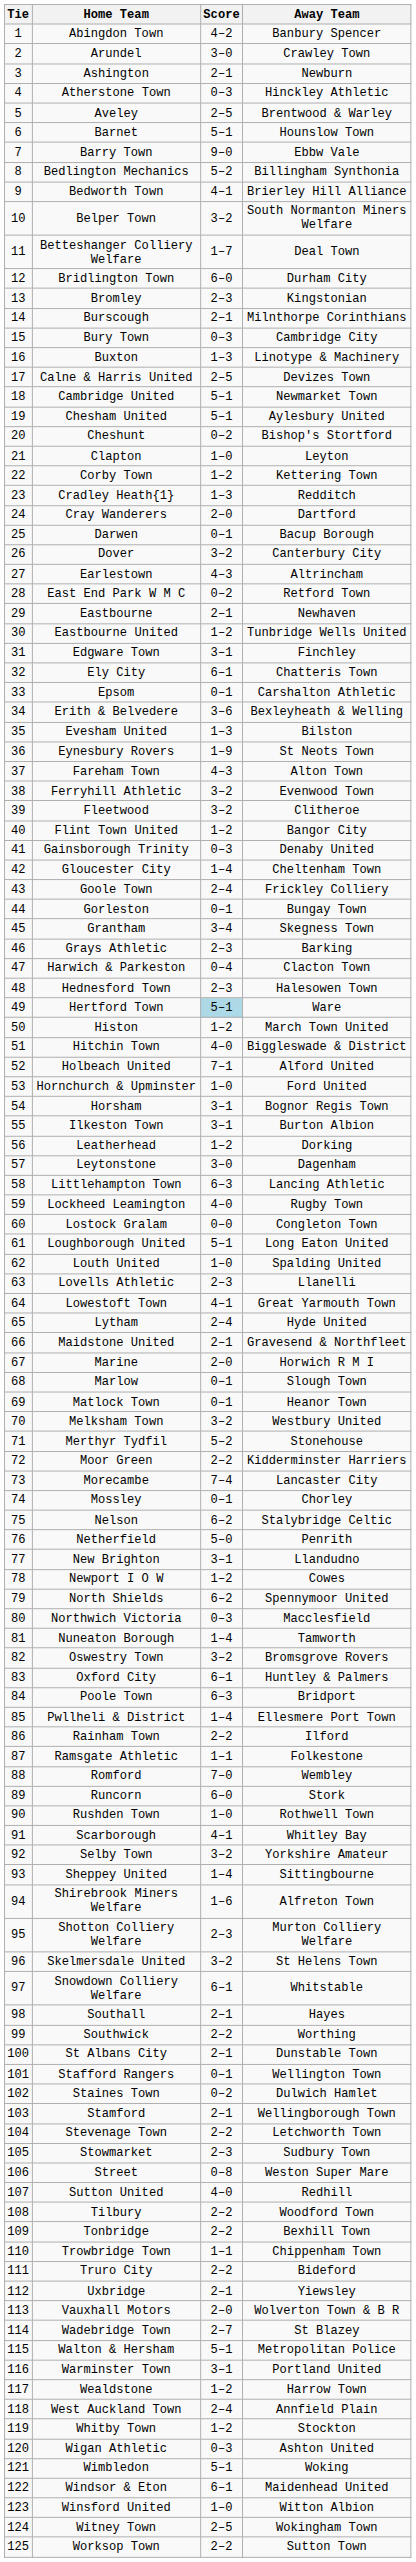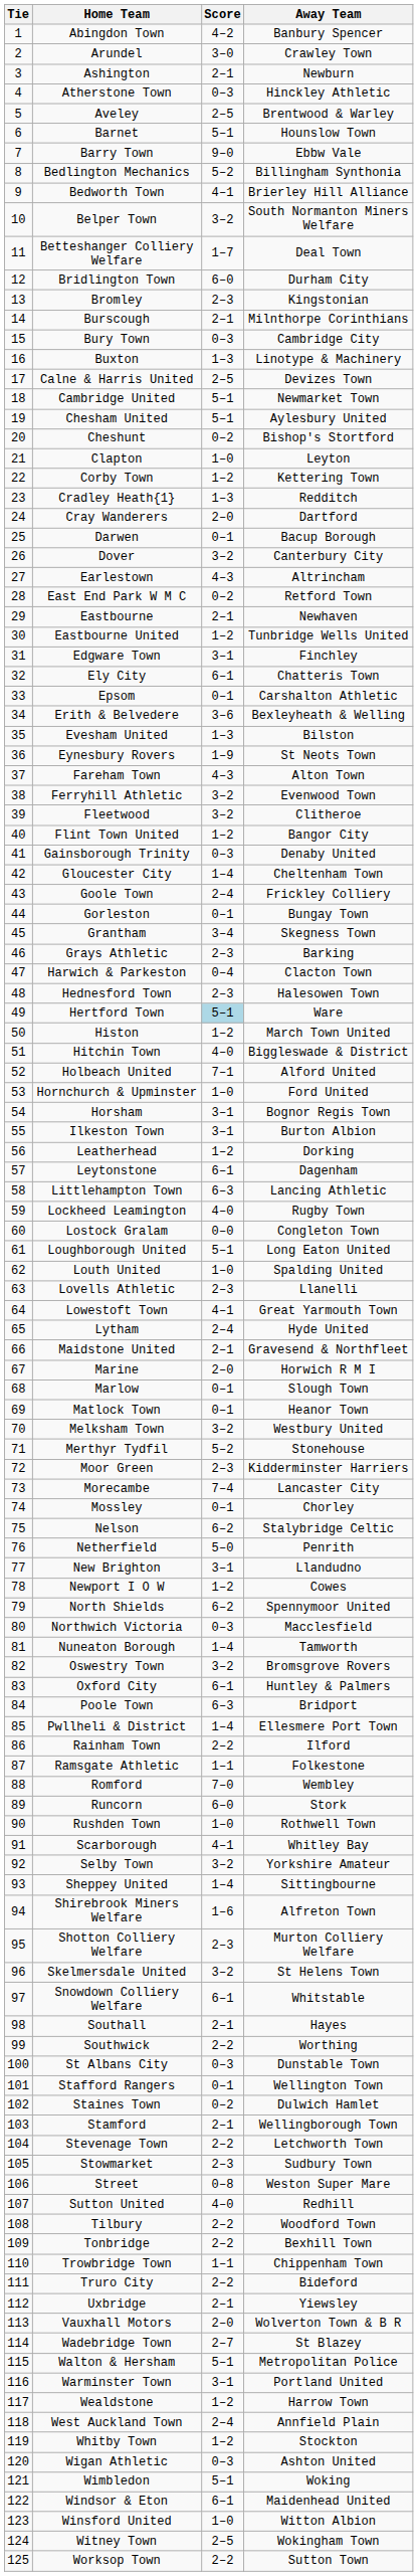 <table class="wikitable" style="text-align:center;">
 <tr>
 <th width=20>Tie</th>
 <th width=175>Home Team</th>
 <th width=20>Score</th>
 <th width=175>Away Team</th>
 </tr>
 <tr>
 <td>1</td>
 <td>Abingdon Town</td>
 <td>4–2</td>
 <td>Banbury Spencer</td>
 </tr>
 <tr>
 <td>2</td>
 <td>Arundel</td>
 <td>3–0</td>
 <td>Crawley Town</td>
 </tr>
 <tr>
 <td>3</td>
 <td>Ashington</td>
 <td>2–1</td>
 <td>Newburn</td>
 </tr>
 <tr>
 <td>4</td>
 <td>Atherstone Town</td>
 <td>0–3</td>
 <td>Hinckley Athletic</td>
 </tr>
 <tr>
 <td>5</td>
 <td>Aveley</td>
 <td>2–5</td>
 <td>Brentwood & Warley</td>
 </tr>
 <tr>
 <td>6</td>
 <td>Barnet</td>
 <td>5–1</td>
 <td>Hounslow Town</td>
 </tr>
 <tr>
 <td>7</td>
 <td>Barry Town</td>
 <td>9–0</td>
 <td>Ebbw Vale</td>
 </tr>
 <tr>
 <td>8</td>
 <td>Bedlington Mechanics</td>
 <td>5–2</td>
 <td>Billingham Synthonia</td>
 </tr>
 <tr>
 <td>9</td>
 <td>Bedworth Town</td>
 <td>4–1</td>
 <td>Brierley Hill Alliance</td>
 </tr>
 <tr>
 <td>10</td>
 <td>Belper Town</td>
 <td>3–2</td>
 <td>South Normanton Miners Welfare</td>
 </tr>
 <tr>
 <td>11</td>
 <td>Betteshanger Colliery Welfare</td>
 <td>1–7</td>
 <td>Deal Town</td>
 </tr>
 <tr>
 <td>12</td>
 <td>Bridlington Town</td>
 <td>6–0</td>
 <td>Durham City</td>
 </tr>
 <tr>
 <td>13</td>
 <td>Bromley</td>
 <td>2–3</td>
 <td>Kingstonian</td>
 </tr>
 <tr>
 <td>14</td>
 <td>Burscough</td>
 <td>2–1</td>
 <td>Milnthorpe Corinthians</td>
 </tr>
 <tr>
 <td>15</td>
 <td>Bury Town</td>
 <td>0–3</td>
 <td>Cambridge City</td>
 </tr>
 <tr>
 <td>16</td>
 <td>Buxton</td>
 <td>1–3</td>
 <td>Linotype & Machinery</td>
 </tr>
 <tr>
 <td>17</td>
 <td>Calne & Harris United</td>
 <td>2–5</td>
 <td>Devizes Town</td>
 </tr>
 <tr>
 <td>18</td>
 <td>Cambridge United</td>
 <td>5–1</td>
 <td>Newmarket Town</td>
 </tr>
 <tr>
 <td>19</td>
 <td>Chesham United</td>
 <td>5–1</td>
 <td>Aylesbury United</td>
 </tr>
 <tr>
 <td>20</td>
 <td>Cheshunt</td>
 <td>0–2</td>
 <td>Bishop's Stortford</td>
 </tr>
 <tr>
 <td>21</td>
 <td>Clapton</td>
 <td>1–0</td>
 <td>Leyton</td>
 </tr>
 <tr>
 <td>22</td>
 <td>Corby Town</td>
 <td>1–2</td>
 <td>Kettering Town</td>
 </tr>
 <tr>
 <td>23</td>
 <td>Cradley Heath{1}</td>
 <td>1–3</td>
 <td>Redditch</td>
 </tr>
 <tr>
 <td>24</td>
 <td>Cray Wanderers</td>
 <td>2–0</td>
 <td>Dartford</td>
 </tr>
 <tr>
 <td>25</td>
 <td>Darwen</td>
 <td>0–1</td>
 <td>Bacup Borough</td>
 </tr>
 <tr>
 <td>26</td>
 <td>Dover</td>
 <td>3–2</td>
 <td>Canterbury City</td>
 </tr>
 <tr>
 <td>27</td>
 <td>Earlestown</td>
 <td>4–3</td>
 <td>Altrincham</td>
 </tr>
 <tr>
 <td>28</td>
 <td>East End Park W M C</td>
 <td>0–2</td>
 <td>Retford Town</td>
 </tr>
 <tr>
 <td>29</td>
 <td>Eastbourne</td>
 <td>2–1</td>
 <td>Newhaven</td>
 </tr>
 <tr>
 <td>30</td>
 <td>Eastbourne United</td>
 <td>1–2</td>
 <td>Tunbridge Wells United</td>
 </tr>
 <tr>
 <td>31</td>
 <td>Edgware Town</td>
 <td>3–1</td>
 <td>Finchley</td>
 </tr>
 <tr>
 <td>32</td>
 <td>Ely City</td>
 <td>6–1</td>
 <td>Chatteris Town</td>
 </tr>
 <tr>
 <td>33</td>
 <td>Epsom</td>
 <td>0–1</td>
 <td>Carshalton Athletic</td>
 </tr>
 <tr>
 <td>34</td>
 <td>Erith & Belvedere</td>
 <td>3–6</td>
 <td>Bexleyheath & Welling</td>
 </tr>
 <tr>
 <td>35</td>
 <td>Evesham United</td>
 <td>1–3</td>
 <td>Bilston</td>
 </tr>
 <tr>
 <td>36</td>
 <td>Eynesbury Rovers</td>
 <td>1–9</td>
 <td>St Neots Town</td>
 </tr>
 <tr>
 <td>37</td>
 <td>Fareham Town</td>
 <td>4–3</td>
 <td>Alton Town</td>
 </tr>
 <tr>
 <td>38</td>
 <td>Ferryhill Athletic</td>
 <td>3–2</td>
 <td>Evenwood Town</td>
 </tr>
 <tr>
 <td>39</td>
 <td>Fleetwood</td>
 <td>3–2</td>
 <td>Clitheroe</td>
 </tr>
 <tr>
 <td>40</td>
 <td>Flint Town United</td>
 <td>1–2</td>
 <td>Bangor City</td>
 </tr>
 <tr>
 <td>41</td>
 <td>Gainsborough Trinity</td>
 <td>0–3</td>
 <td>Denaby United</td>
 </tr>
 <tr>
 <td>42</td>
 <td>Gloucester City</td>
 <td>1–4</td>
 <td>Cheltenham Town</td>
 </tr>
 <tr>
 <td>43</td>
 <td>Goole Town</td>
 <td>2–4</td>
 <td>Frickley Colliery</td>
 </tr>
 <tr>
 <td>44</td>
 <td>Gorleston</td>
 <td>0–1</td>
 <td>Bungay Town</td>
 </tr>
 <tr>
 <td>45</td>
 <td>Grantham</td>
 <td>3–4</td>
 <td>Skegness Town</td>
 </tr>
 <tr>
 <td>46</td>
 <td>Grays Athletic</td>
 <td>2–3</td>
 <td>Barking</td>
 </tr>
 <tr>
 <td>47</td>
 <td>Harwich & Parkeston</td>
 <td>0–4</td>
 <td>Clacton Town</td>
 </tr>
 <tr>
 <td>48</td>
 <td>Hednesford Town</td>
 <td>2–3</td>
 <td>Halesowen Town</td>
 </tr>
 <tr>
 <td>49</td>
 <td>Hertford Town</td>
 <td style="background: lightblue;">5–1</td>
 <td>Ware</td>
 </tr>
 <tr>
 <td>50</td>
 <td>Histon</td>
 <td>1–2</td>
 <td>March Town United</td>
 </tr>
 <tr>
 <td>51</td>
 <td>Hitchin Town</td>
 <td>4–0</td>
 <td>Biggleswade & District</td>
 </tr>
 <tr>
 <td>52</td>
 <td>Holbeach United</td>
 <td>7–1</td>
 <td>Alford United</td>
 </tr>
 <tr>
 <td>53</td>
 <td>Hornchurch & Upminster</td>
 <td>1–0</td>
 <td>Ford United</td>
 </tr>
 <tr>
 <td>54</td>
 <td>Horsham</td>
 <td>3–1</td>
 <td>Bognor Regis Town</td>
 </tr>
 <tr>
 <td>55</td>
 <td>Ilkeston Town</td>
 <td>3–1</td>
 <td>Burton Albion</td>
 </tr>
 <tr>
 <td>56</td>
 <td>Leatherhead</td>
 <td>1–2</td>
 <td>Dorking</td>
 </tr>
 <tr>
 <td>57</td>
 <td>Leytonstone</td>
-<td>3–0</td>
+<td>6–1</td>
 <td>Dagenham</td>
 </tr>
 <tr>
 <td>58</td>
 <td>Littlehampton Town</td>
 <td>6–3</td>
 <td>Lancing Athletic</td>
 </tr>
 <tr>
 <td>59</td>
 <td>Lockheed Leamington</td>
 <td>4–0</td>
 <td>Rugby Town</td>
 </tr>
 <tr>
 <td>60</td>
 <td>Lostock Gralam</td>
 <td>0–0</td>
 <td>Congleton Town</td>
 </tr>
 <tr>
 <td>61</td>
 <td>Loughborough United</td>
 <td>5–1</td>
 <td>Long Eaton United</td>
 </tr>
 <tr>
 <td>62</td>
 <td>Louth United</td>
 <td>1–0</td>
 <td>Spalding United</td>
 </tr>
 <tr>
 <td>63</td>
 <td>Lovells Athletic</td>
 <td>2–3</td>
 <td>Llanelli</td>
 </tr>
 <tr>
 <td>64</td>
 <td>Lowestoft Town</td>
 <td>4–1</td>
 <td>Great Yarmouth Town</td>
 </tr>
 <tr>
 <td>65</td>
 <td>Lytham</td>
 <td>2–4</td>
 <td>Hyde United</td>
 </tr>
 <tr>
 <td>66</td>
 <td>Maidstone United</td>
 <td>2–1</td>
 <td>Gravesend & Northfleet</td>
 </tr>
 <tr>
 <td>67</td>
 <td>Marine</td>
 <td>2–0</td>
 <td>Horwich R M I</td>
 </tr>
 <tr>
 <td>68</td>
 <td>Marlow</td>
 <td>0–1</td>
 <td>Slough Town</td>
 </tr>
 <tr>
 <td>69</td>
 <td>Matlock Town</td>
 <td>0–1</td>
 <td>Heanor Town</td>
 </tr>
 <tr>
 <td>70</td>
 <td>Melksham Town</td>
 <td>3–2</td>
 <td>Westbury United</td>
 </tr>
 <tr>
 <td>71</td>
 <td>Merthyr Tydfil</td>
 <td>5–2</td>
 <td>Stonehouse</td>
 </tr>
 <tr>
 <td>72</td>
 <td>Moor Green</td>
-<td>2–2</td>
+<td>2–3</td>
 <td>Kidderminster Harriers</td>
 </tr>
 <tr>
 <td>73</td>
 <td>Morecambe</td>
 <td>7–4</td>
 <td>Lancaster City</td>
 </tr>
 <tr>
 <td>74</td>
 <td>Mossley</td>
 <td>0–1</td>
 <td>Chorley</td>
 </tr>
 <tr>
 <td>75</td>
 <td>Nelson</td>
 <td>6–2</td>
 <td>Stalybridge Celtic</td>
 </tr>
 <tr>
 <td>76</td>
 <td>Netherfield</td>
 <td>5–0</td>
 <td>Penrith</td>
 </tr>
 <tr>
 <td>77</td>
 <td>New Brighton</td>
 <td>3–1</td>
 <td>Llandudno</td>
 </tr>
 <tr>
 <td>78</td>
 <td>Newport I O W</td>
 <td>1–2</td>
 <td>Cowes</td>
 </tr>
 <tr>
 <td>79</td>
 <td>North Shields</td>
 <td>6–2</td>
 <td>Spennymoor United</td>
 </tr>
 <tr>
 <td>80</td>
 <td>Northwich Victoria</td>
 <td>0–3</td>
 <td>Macclesfield</td>
 </tr>
 <tr>
 <td>81</td>
 <td>Nuneaton Borough</td>
 <td>1–4</td>
 <td>Tamworth</td>
 </tr>
 <tr>
 <td>82</td>
 <td>Oswestry Town</td>
 <td>3–2</td>
 <td>Bromsgrove Rovers</td>
 </tr>
 <tr>
 <td>83</td>
 <td>Oxford City</td>
 <td>6–1</td>
 <td>Huntley & Palmers</td>
 </tr>
 <tr>
 <td>84</td>
 <td>Poole Town</td>
 <td>6–3</td>
 <td>Bridport</td>
 </tr>
 <tr>
 <td>85</td>
 <td>Pwllheli & District</td>
 <td>1–4</td>
 <td>Ellesmere Port Town</td>
 </tr>
 <tr>
 <td>86</td>
 <td>Rainham Town</td>
 <td>2–2</td>
 <td>Ilford</td>
 </tr>
 <tr>
 <td>87</td>
 <td>Ramsgate Athletic</td>
 <td>1–1</td>
 <td>Folkestone</td>
 </tr>
 <tr>
 <td>88</td>
 <td>Romford</td>
 <td>7–0</td>
 <td>Wembley</td>
 </tr>
 <tr>
 <td>89</td>
 <td>Runcorn</td>
 <td>6–0</td>
 <td>Stork</td>
 </tr>
 <tr>
 <td>90</td>
 <td>Rushden Town</td>
 <td>1–0</td>
 <td>Rothwell Town</td>
 </tr>
 <tr>
 <td>91</td>
 <td>Scarborough</td>
 <td>4–1</td>
 <td>Whitley Bay</td>
 </tr>
 <tr>
 <td>92</td>
 <td>Selby Town</td>
 <td>3–2</td>
 <td>Yorkshire Amateur</td>
 </tr>
 <tr>
 <td>93</td>
 <td>Sheppey United</td>
 <td>1–4</td>
 <td>Sittingbourne</td>
 </tr>
 <tr>
 <td>94</td>
 <td>Shirebrook Miners Welfare</td>
 <td>1–6</td>
 <td>Alfreton Town</td>
 </tr>
 <tr>
 <td>95</td>
 <td>Shotton Colliery Welfare</td>
 <td>2–3</td>
 <td>Murton Colliery Welfare</td>
 </tr>
 <tr>
 <td>96</td>
 <td>Skelmersdale United</td>
 <td>3–2</td>
 <td>St Helens Town</td>
 </tr>
 <tr>
 <td>97</td>
 <td>Snowdown Colliery Welfare</td>
 <td>6–1</td>
 <td>Whitstable</td>
 </tr>
 <tr>
 <td>98</td>
 <td>Southall</td>
 <td>2–1</td>
 <td>Hayes</td>
 </tr>
 <tr>
 <td>99</td>
 <td>Southwick</td>
 <td>2–2</td>
 <td>Worthing</td>
 </tr>
 <tr>
 <td>100</td>
 <td>St Albans City</td>
-<td>2–1</td>
+<td>0–3</td>
 <td>Dunstable Town</td>
 </tr>
 <tr>
 <td>101</td>
 <td>Stafford Rangers</td>
 <td>0–1</td>
 <td>Wellington Town</td>
 </tr>
 <tr>
 <td>102</td>
 <td>Staines Town</td>
 <td>0–2</td>
 <td>Dulwich Hamlet</td>
 </tr>
 <tr>
 <td>103</td>
 <td>Stamford</td>
 <td>2–1</td>
 <td>Wellingborough Town</td>
 </tr>
 <tr>
 <td>104</td>
 <td>Stevenage Town</td>
 <td>2–2</td>
 <td>Letchworth Town</td>
 </tr>
 <tr>
 <td>105</td>
 <td>Stowmarket</td>
 <td>2–3</td>
 <td>Sudbury Town</td>
 </tr>
 <tr>
 <td>106</td>
 <td>Street</td>
 <td>0–8</td>
 <td>Weston Super Mare</td>
 </tr>
 <tr>
 <td>107</td>
 <td>Sutton United</td>
 <td>4–0</td>
 <td>Redhill</td>
 </tr>
 <tr>
 <td>108</td>
 <td>Tilbury</td>
 <td>2–2</td>
 <td>Woodford Town</td>
 </tr>
 <tr>
 <td>109</td>
 <td>Tonbridge</td>
 <td>2–2</td>
 <td>Bexhill Town</td>
 </tr>
 <tr>
 <td>110</td>
 <td>Trowbridge Town</td>
 <td>1–1</td>
 <td>Chippenham Town</td>
 </tr>
 <tr>
 <td>111</td>
 <td>Truro City</td>
 <td>2–2</td>
 <td>Bideford</td>
 </tr>
 <tr>
 <td>112</td>
 <td>Uxbridge</td>
 <td>2–1</td>
 <td>Yiewsley</td>
 </tr>
 <tr>
 <td>113</td>
 <td>Vauxhall Motors</td>
 <td>2–0</td>
 <td>Wolverton Town & B R</td>
 </tr>
 <tr>
 <td>114</td>
 <td>Wadebridge Town</td>
 <td>2–7</td>
 <td>St Blazey</td>
 </tr>
 <tr>
 <td>115</td>
 <td>Walton & Hersham</td>
 <td>5–1</td>
 <td>Metropolitan Police</td>
 </tr>
 <tr>
 <td>116</td>
 <td>Warminster Town</td>
 <td>3–1</td>
 <td>Portland United</td>
 </tr>
 <tr>
 <td>117</td>
 <td>Wealdstone</td>
 <td>1–2</td>
 <td>Harrow Town</td>
 </tr>
 <tr>
 <td>118</td>
 <td>West Auckland Town</td>
 <td>2–4</td>
 <td>Annfield Plain</td>
 </tr>
 <tr>
 <td>119</td>
 <td>Whitby Town</td>
 <td>1–2</td>
 <td>Stockton</td>
 </tr>
 <tr>
 <td>120</td>
 <td>Wigan Athletic</td>
 <td>0–3</td>
 <td>Ashton United</td>
 </tr>
 <tr>
 <td>121</td>
 <td>Wimbledon</td>
 <td>5–1</td>
 <td>Woking</td>
 </tr>
 <tr>
 <td>122</td>
 <td>Windsor & Eton</td>
 <td>6–1</td>
 <td>Maidenhead United</td>
 </tr>
 <tr>
 <td>123</td>
 <td>Winsford United</td>
 <td>1–0</td>
 <td>Witton Albion</td>
 </tr>
 <tr>
 <td>124</td>
 <td>Witney Town</td>
 <td>2–5</td>
 <td>Wokingham Town</td>
 </tr>
 <tr>
 <td>125</td>
 <td>Worksop Town</td>
 <td>2–2</td>
 <td>Sutton Town</td>
 </tr>
 </table>
